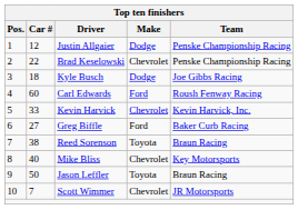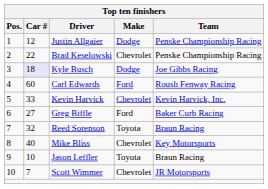 <table class="wikitable" style="font-size: 85%;">
 <tr>
 <th colspan=5 align=center>Top ten finishers</th>
 </tr>
 <tr>
 <th>Pos.</th>
 <th>Car #</th>
 <th>Driver</th>
 <th>Make</th>
 <th>Team</th>
 </tr>
 <tr>
 <td>1</td>
 <td>12</td>
 <td><a href='#'>Justin Allgaier</a></td>
 <td><a href='#'>Dodge</a></td>
 <td><a href='#'>Penske Championship Racing</a></td>
 </tr>
 <tr>
 <td>2</td>
 <td>22</td>
 <td><a href='#'>Brad Keselowski</a></td>
 <td>Chevrolet</td>
 <td>Penske Championship Racing</td>
 </tr>
 <tr>
 <td>3</td>
-<td>18</td>
+<td style="background: lavender;">18</td>
 <td><a href='#'>Kyle Busch</a></td>
 <td><a href='#'>Dodge</a></td>
 <td><a href='#'>Joe Gibbs Racing</a></td>
 </tr>
 <tr>
 <td>4</td>
 <td>60</td>
 <td><a href='#'>Carl Edwards</a></td>
 <td><a href='#'>Ford</a></td>
 <td><a href='#'>Roush Fenway Racing</a></td>
 </tr>
 <tr>
 <td>5</td>
 <td>33</td>
 <td><a href='#'>Kevin Harvick</a></td>
 <td><a href='#'>Chevrolet</a></td>
 <td><a href='#'>Kevin Harvick, Inc.</a></td>
 </tr>
 <tr>
 <td>6</td>
 <td>27</td>
 <td><a href='#'>Greg Biffle</a></td>
 <td>Ford</td>
 <td><a href='#'>Baker Curb Racing</a></td>
 </tr>
 <tr>
 <td>7</td>
-<td>38</td>
+<td>32</td>
 <td><a href='#'>Reed Sorenson</a></td>
 <td>Toyota</td>
 <td><a href='#'>Braun Racing</a></td>
 </tr>
 <tr>
 <td>8</td>
 <td>40</td>
 <td><a href='#'>Mike Bliss</a></td>
 <td>Chevrolet</td>
 <td><a href='#'>Key Motorsports</a></td>
 </tr>
 <tr>
 <td>9</td>
-<td>50</td>
+<td>10</td>
 <td><a href='#'>Jason Leffler</a></td>
 <td>Toyota</td>
 <td>Braun Racing</td>
 </tr>
 <tr>
 <td>10</td>
 <td>7</td>
 <td><a href='#'>Scott Wimmer</a></td>
 <td>Chevrolet</td>
 <td><a href='#'>JR Motorsports</a></td>
 </tr>
 <tr>
 <td colspan=5 align=center></td>
 </tr>
 </table>
